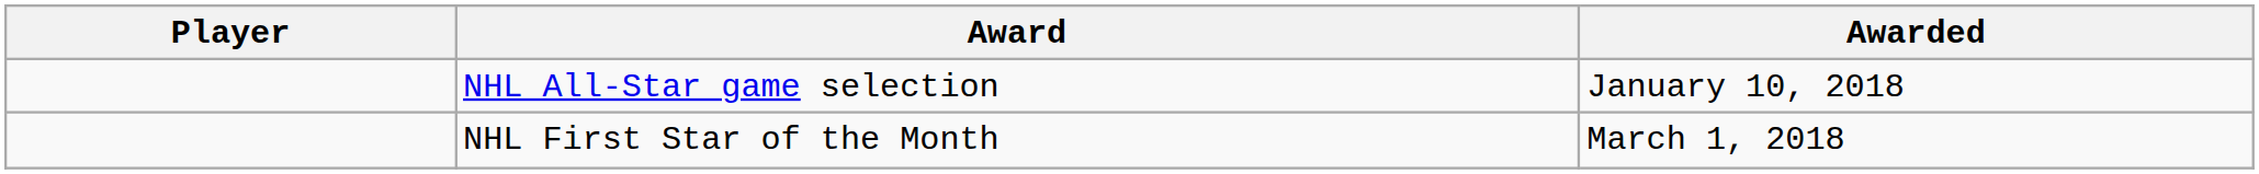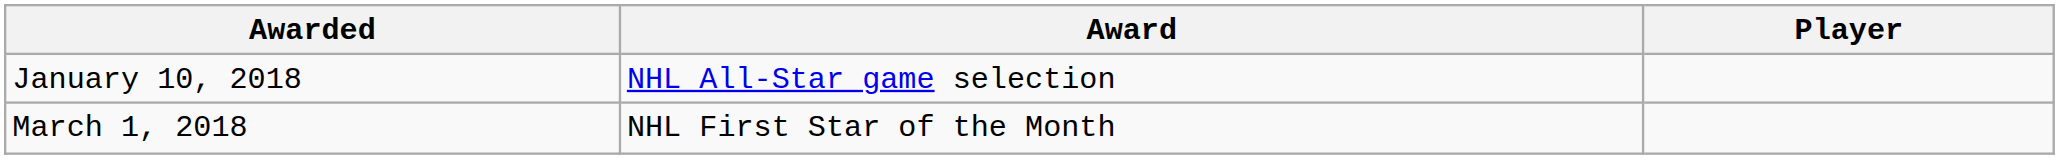 <table class="wikitable sortable" style="width:100%;">
 <tr>
+<th style="width:30%;" data-sort-type="date">Awarded</th>
+<th style="width:50%;">Award</th>
 <th style="width:20%;">Player</th>
-<th style="width:50%;">Award</th>
-<th style="width:30%;" data-sort-type="date">Awarded</th>
 </tr>
 <tr>
+<td>January 10, 2018</td>
+<td><a href='#'>NHL All-Star game</a> selection</td>
 <td></td>
-<td><a href='#'>NHL All-Star game</a> selection</td>
-<td>January 10, 2018</td>
 </tr>
 <tr>
+<td>March 1, 2018</td>
+<td>NHL First Star of the Month</td>
 <td></td>
-<td>NHL First Star of the Month</td>
-<td>March 1, 2018</td>
 </tr>
 </table>
